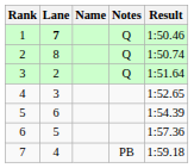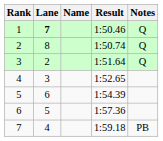 <table class="wikitable" style="text-align:center">
 <tr>
 <th>Rank</th>
 <th>Lane</th>
 <th>Name</th>
+<th>Result</th>
 <th>Notes</th>
-<th>Result</th>
 </tr>
 <tr bgcolor=ccffcc>
 <td>1</td>
 <td><strong>7</strong></td>
 <td align="left"></td>
+<td>1:50.46</td>
 <td>Q</td>
-<td>1:50.46</td>
 </tr>
 <tr bgcolor=ccffcc>
 <td>2</td>
 <td>8</td>
 <td align="left"></td>
+<td>1:50.74</td>
 <td>Q</td>
-<td>1:50.74</td>
 </tr>
 <tr bgcolor=ccffcc>
 <td>3</td>
 <td>2</td>
 <td align="left"></td>
+<td>1:51.64</td>
 <td>Q</td>
-<td>1:51.64</td>
 </tr>
 <tr>
 <td>4</td>
 <td>3</td>
 <td align="left"></td>
+<td>1:52.65</td>
 <td></td>
-<td>1:52.65</td>
 </tr>
 <tr>
 <td>5</td>
 <td>6</td>
 <td align="left"></td>
+<td>1:54.39</td>
 <td></td>
-<td>1:54.39</td>
 </tr>
 <tr>
 <td>6</td>
 <td>5</td>
 <td align="left"></td>
+<td>1:57.36</td>
 <td></td>
-<td>1:57.36</td>
 </tr>
 <tr>
 <td>7</td>
 <td>4</td>
 <td align="left"></td>
+<td>1:59.18</td>
 <td>PB</td>
-<td>1:59.18</td>
 </tr>
 </table>
